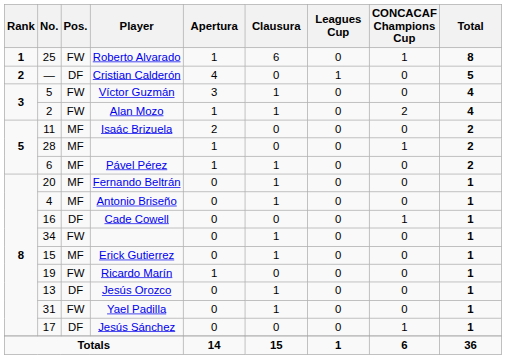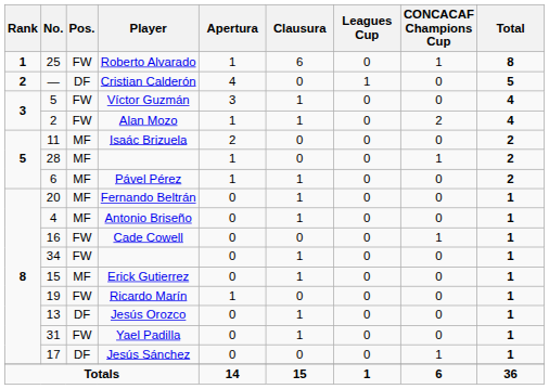 <table class="wikitable sortable alternance" style="text-align:center">
 <tr>
 <th>Rank</th>
 <th>No.</th>
 <th>Pos.</th>
 <th>Player</th>
 <th width="80">Apertura</th>
 <th width="80">Clausura</th>
 <th width="80">Leagues Cup</th>
 <th width="80">CONCACAF Champions Cup</th>
 <th width="80">Total</th>
 </tr>
 <tr>
 <td rowspan="1"><strong>1</strong></td>
 <td>25</td>
 <td>FW</td>
 <td> <a href='#'>Roberto Alvarado</a></td>
 <td>1</td>
 <td>6</td>
 <td>0</td>
 <td>1</td>
 <td><strong>8</strong></td>
 </tr>
 <tr>
 <td rowspan="1"><strong>2</strong></td>
 <td>—</td>
 <td>DF</td>
 <td> <a href='#'>Cristian Calderón</a></td>
 <td>4</td>
 <td>0</td>
 <td>1</td>
 <td>0</td>
 <td><strong>5</strong></td>
 </tr>
 <tr>
 <td rowspan="2"><strong>3</strong></td>
 <td>5</td>
 <td>FW</td>
 <td> <a href='#'>Víctor Guzmán</a></td>
 <td>3</td>
 <td>1</td>
 <td>0</td>
 <td>0</td>
 <td><strong>4</strong></td>
 </tr>
 <tr>
 <td>2</td>
 <td>FW</td>
 <td> <a href='#'>Alan Mozo</a></td>
 <td>1</td>
 <td>1</td>
 <td>0</td>
 <td>2</td>
 <td><strong>4</strong></td>
 </tr>
 <tr>
 <td rowspan="3"><strong>5</strong></td>
 <td>11</td>
 <td>MF</td>
 <td> <a href='#'>Isaác Brizuela</a></td>
 <td>2</td>
 <td>0</td>
 <td>0</td>
 <td>0</td>
 <td><strong>2</strong></td>
 </tr>
 <tr>
 <td>28</td>
 <td>MF</td>
 <td></td>
 <td>1</td>
 <td>0</td>
 <td>0</td>
 <td>1</td>
 <td><strong>2</strong></td>
 </tr>
 <tr>
 <td>6</td>
 <td>MF</td>
 <td> <a href='#'>Pável Pérez</a></td>
 <td>1</td>
 <td>1</td>
 <td>0</td>
 <td>0</td>
 <td><strong>2</strong></td>
 </tr>
 <tr>
 <td rowspan="9"><strong>8</strong></td>
 <td>20</td>
 <td>MF</td>
 <td> <a href='#'>Fernando Beltrán</a></td>
 <td>0</td>
 <td>1</td>
 <td>0</td>
 <td>0</td>
 <td><strong>1</strong></td>
 </tr>
 <tr>
 <td>4</td>
 <td>MF</td>
 <td> <a href='#'>Antonio Briseño</a></td>
 <td>0</td>
 <td>1</td>
 <td>0</td>
 <td>0</td>
 <td><strong>1</strong></td>
 </tr>
 <tr>
 <td>16</td>
-<td>DF</td>
+<td>FW</td>
 <td> <a href='#'>Cade Cowell</a></td>
 <td>0</td>
 <td>0</td>
 <td>0</td>
 <td>1</td>
 <td><strong>1</strong></td>
 </tr>
 <tr>
 <td>34</td>
 <td>FW</td>
 <td></td>
 <td>0</td>
 <td>1</td>
 <td>0</td>
 <td>0</td>
 <td><strong>1</strong></td>
 </tr>
 <tr>
 <td>15</td>
 <td>MF</td>
 <td> <a href='#'>Erick Gutierrez</a></td>
 <td>0</td>
 <td>1</td>
 <td>0</td>
 <td>0</td>
 <td><strong>1</strong></td>
 </tr>
 <tr>
 <td>19</td>
 <td>FW</td>
 <td> <a href='#'>Ricardo Marín</a></td>
 <td>1</td>
 <td>0</td>
 <td>0</td>
 <td>0</td>
 <td><strong>1</strong></td>
 </tr>
 <tr>
 <td>13</td>
 <td>DF</td>
 <td> <a href='#'>Jesús Orozco</a></td>
 <td>0</td>
 <td>1</td>
 <td>0</td>
 <td>0</td>
 <td><strong>1</strong></td>
 </tr>
 <tr>
 <td>31</td>
 <td>FW</td>
 <td> <a href='#'>Yael Padilla</a></td>
 <td>0</td>
 <td>1</td>
 <td>0</td>
 <td>0</td>
 <td><strong>1</strong></td>
 </tr>
 <tr>
 <td>17</td>
 <td>DF</td>
 <td> <a href='#'>Jesús Sánchez</a></td>
 <td>0</td>
 <td>0</td>
 <td>0</td>
 <td>1</td>
 <td><strong>1</strong></td>
 </tr>
 <tr>
 </tr>
 <tr class="sortbottom">
 <td colspan="4"><strong>Totals</strong></td>
 <td><strong>14</strong></td>
 <td><strong>15</strong></td>
 <td><strong>1</strong></td>
 <td><strong>6</strong></td>
 <td><strong>36</strong></td>
 </tr>
 </table>
